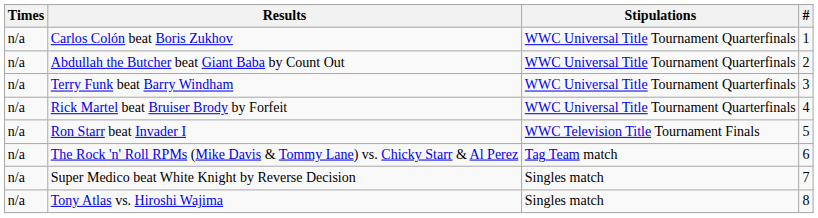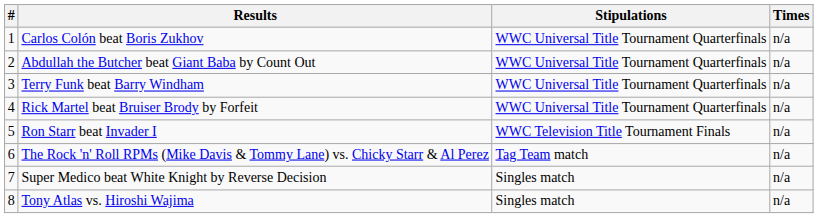 <table style="font-size: 85%" class="wikitable sortable">
 <tr>
-<th><strong>Times</strong></th>
+<th><strong>#</strong></th>
 <th><strong>Results</strong></th>
 <th><strong>Stipulations</strong></th>
-<th><strong>#</strong></th>
+<th><strong>Times</strong></th>
 </tr>
 <tr>
-<td>n/a</td>
+<td>1</td>
 <td><a href='#'>Carlos Colón</a> beat <a href='#'>Boris Zukhov</a></td>
 <td><a href='#'>WWC Universal Title</a> Tournament Quarterfinals</td>
-<td>1</td>
+<td>n/a</td>
 </tr>
 <tr>
-<td>n/a</td>
+<td>2</td>
 <td><a href='#'>Abdullah the Butcher</a> beat <a href='#'>Giant Baba</a> by Count Out</td>
 <td><a href='#'>WWC Universal Title</a> Tournament Quarterfinals</td>
-<td>2</td>
+<td>n/a</td>
 </tr>
 <tr>
-<td>n/a</td>
+<td>3</td>
 <td><a href='#'>Terry Funk</a> beat <a href='#'>Barry Windham</a></td>
 <td><a href='#'>WWC Universal Title</a> Tournament Quarterfinals</td>
-<td>3</td>
+<td>n/a</td>
 </tr>
 <tr>
-<td>n/a</td>
+<td>4</td>
 <td><a href='#'>Rick Martel</a> beat <a href='#'>Bruiser Brody</a> by Forfeit</td>
 <td><a href='#'>WWC Universal Title</a> Tournament Quarterfinals</td>
-<td>4</td>
+<td>n/a</td>
 </tr>
 <tr>
-<td>n/a</td>
+<td>5</td>
 <td><a href='#'>Ron Starr</a> beat <a href='#'>Invader I</a></td>
 <td><a href='#'>WWC Television Title</a> Tournament Finals</td>
-<td>5</td>
+<td>n/a</td>
 </tr>
 <tr>
-<td>n/a</td>
+<td>6</td>
 <td><a href='#'>The Rock 'n' Roll RPMs</a> (<a href='#'>Mike Davis</a> & <a href='#'>Tommy Lane</a>) vs. <a href='#'>Chicky Starr</a> & <a href='#'>Al Perez</a></td>
 <td><a href='#'>Tag Team</a> match</td>
-<td>6</td>
+<td>n/a</td>
 </tr>
 <tr>
-<td>n/a</td>
+<td>7</td>
 <td>Super Medico beat White Knight by Reverse Decision</td>
 <td>Singles match</td>
-<td>7</td>
+<td>n/a</td>
 </tr>
 <tr>
-<td>n/a</td>
+<td>8</td>
 <td><a href='#'>Tony Atlas</a> vs. <a href='#'>Hiroshi Wajima</a></td>
 <td>Singles match</td>
-<td>8</td>
+<td>n/a</td>
 </tr>
 </table>
